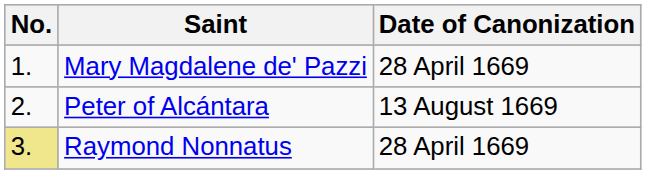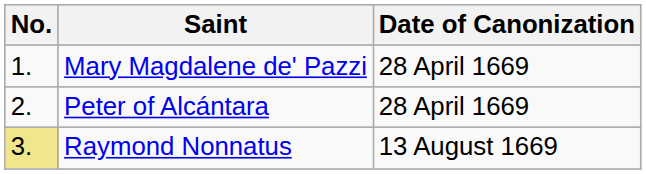 <table class="wikitable">
 <tr>
 <th>No.</th>
 <th>Saint</th>
 <th>Date of Canonization</th>
 </tr>
 <tr>
 <td>1.</td>
 <td><a href='#'>Mary Magdalene de' Pazzi</a></td>
 <td>28 April 1669</td>
 </tr>
 <tr>
 <td>2.</td>
 <td><a href='#'>Peter of Alcántara</a></td>
-<td>13 August 1669</td>
+<td>28 April 1669</td>
 </tr>
 <tr>
 <td style="background: khaki;">3.</td>
 <td><a href='#'>Raymond Nonnatus</a></td>
-<td>28 April 1669</td>
+<td>13 August 1669</td>
 </tr>
 </table>
